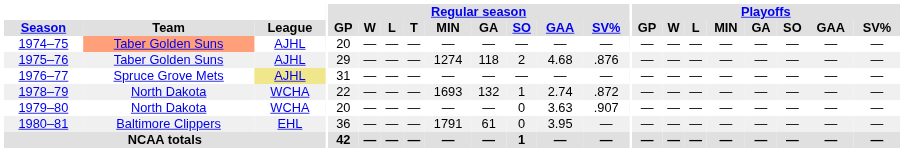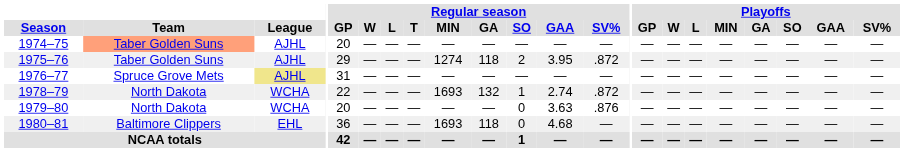 <table border="0" cellpadding="1" cellspacing="0" style="text-align:center; width:70em">
 <tr bgcolor="#e0e0e0">
 <th colspan="3" bgcolor="#ffffff"></th>
 <th rowspan="99" bgcolor="#ffffff"></th>
 <th colspan="9"><a href='#'>Regular season</a></th>
 <th rowspan="99" bgcolor="#ffffff"></th>
 <th colspan="8"><a href='#'>Playoffs</a></th>
 </tr>
 <tr bgcolor="#e0e0e0">
 <th><a href='#'>Season</a></th>
 <th>Team</th>
 <th>League</th>
 <th>GP</th>
 <th>W</th>
 <th>L</th>
 <th>T</th>
 <th>MIN</th>
 <th>GA</th>
 <th><a href='#'>SO</a></th>
 <th><a href='#'>GAA</a></th>
 <th><a href='#'>SV%</a></th>
 <th>GP</th>
 <th>W</th>
 <th>L</th>
 <th>MIN</th>
 <th>GA</th>
 <th>SO</th>
 <th>GAA</th>
 <th>SV%</th>
 </tr>
 <tr>
 <td><a href='#'>1974–75</a></td>
 <td style="background: lightsalmon;"><a href='#'>Taber Golden Suns</a></td>
 <td><a href='#'>AJHL</a></td>
 <td>20</td>
 <td>—</td>
 <td>—</td>
 <td>—</td>
 <td>—</td>
 <td>—</td>
 <td>—</td>
 <td>—</td>
 <td>—</td>
 <td>—</td>
 <td>—</td>
 <td>—</td>
 <td>—</td>
 <td>—</td>
 <td>—</td>
 <td>—</td>
 <td>—</td>
 </tr>
 <tr bgcolor="f0f0f0">
 <td><a href='#'>1975–76</a></td>
 <td><a href='#'>Taber Golden Suns</a></td>
 <td><a href='#'>AJHL</a></td>
 <td>29</td>
 <td>—</td>
 <td>—</td>
 <td>—</td>
 <td>1274</td>
 <td>118</td>
 <td>2</td>
-<td>4.68</td>
-<td>.876</td>
+<td>3.95</td>
+<td>.872</td>
 <td>—</td>
 <td>—</td>
 <td>—</td>
 <td>—</td>
 <td>—</td>
 <td>—</td>
 <td>—</td>
 <td>—</td>
 </tr>
 <tr>
 <td><a href='#'>1976–77</a></td>
 <td><a href='#'>Spruce Grove Mets</a></td>
 <td style="background: khaki;"><a href='#'>AJHL</a></td>
 <td>31</td>
 <td>—</td>
 <td>—</td>
 <td>—</td>
 <td>—</td>
 <td>—</td>
 <td>—</td>
 <td>—</td>
 <td>—</td>
 <td>—</td>
 <td>—</td>
 <td>—</td>
 <td>—</td>
 <td>—</td>
 <td>—</td>
 <td>—</td>
 <td>—</td>
 </tr>
 <tr bgcolor="f0f0f0">
 <td><a href='#'>1978–79</a></td>
 <td><a href='#'>North Dakota</a></td>
 <td><a href='#'>WCHA</a></td>
 <td>22</td>
 <td>—</td>
 <td>—</td>
 <td>—</td>
 <td>1693</td>
 <td>132</td>
 <td>1</td>
 <td>2.74</td>
 <td>.872</td>
 <td>—</td>
 <td>—</td>
 <td>—</td>
 <td>—</td>
 <td>—</td>
 <td>—</td>
 <td>—</td>
 <td>—</td>
 </tr>
 <tr>
 <td><a href='#'>1979–80</a></td>
 <td><a href='#'>North Dakota</a></td>
 <td><a href='#'>WCHA</a></td>
 <td>20</td>
 <td>—</td>
 <td>—</td>
 <td>—</td>
 <td>—</td>
 <td>—</td>
 <td>0</td>
 <td>3.63</td>
-<td>.907</td>
+<td>.876</td>
 <td>—</td>
 <td>—</td>
 <td>—</td>
 <td>—</td>
 <td>—</td>
 <td>—</td>
 <td>—</td>
 <td>—</td>
 </tr>
 <tr bgcolor="f0f0f0">
 <td><a href='#'>1980–81</a></td>
 <td><a href='#'>Baltimore Clippers</a></td>
 <td><a href='#'>EHL</a></td>
 <td>36</td>
 <td>—</td>
 <td>—</td>
 <td>—</td>
-<td>1791</td>
-<td>61</td>
+<td>1693</td>
+<td>118</td>
 <td>0</td>
-<td>3.95</td>
+<td>4.68</td>
 <td>—</td>
 <td>—</td>
 <td>—</td>
 <td>—</td>
 <td>—</td>
 <td>—</td>
 <td>—</td>
 <td>—</td>
 <td>—</td>
 </tr>
 <tr bgcolor="#e0e0e0">
 <th colspan="3">NCAA totals</th>
 <th>42</th>
 <th>—</th>
 <th>—</th>
 <th>—</th>
 <th>—</th>
 <th>—</th>
 <th>1</th>
 <th>—</th>
 <th>—</th>
 <th>—</th>
 <th>—</th>
 <th>—</th>
 <th>—</th>
 <th>—</th>
 <th>—</th>
 <th>—</th>
 <th>—</th>
 </tr>
 </table>
